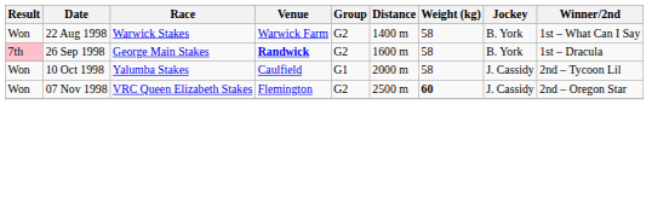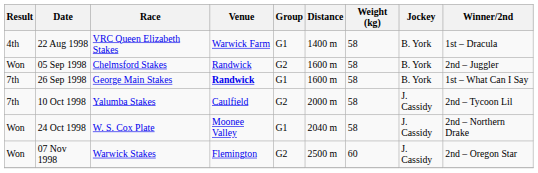 <table class="wikitable">
 <tr style="background:silver; color:black;">
 <th>Result</th>
 <th>Date</th>
 <th>Race</th>
 <th>Venue</th>
 <th>Group</th>
 <th>Distance</th>
 <th>Weight (kg)</th>
 <th>Jockey</th>
 <th>Winner/2nd</th>
 </tr>
 <tr>
-<td>Won</td>
+<td>4th</td>
 <td>22 Aug 1998</td>
-<td><a href='#'>Warwick Stakes</a></td>
+<td><a href='#'>VRC Queen Elizabeth Stakes</a></td>
 <td><a href='#'>Warwick Farm</a></td>
-<td>G2</td>
+<td>G1</td>
 <td>1400 m</td>
-<td>58</td>
-<td>B. York</td>
-<td>1st – What Can I Say</td>
-</tr>
-<tr>
-<td style="background: pink;">7th</td>
-<td>26 Sep 1998</td>
-<td><a href='#'>George Main Stakes</a></td>
-<td><strong><a href='#'>Randwick</a></strong></td>
-<td>G2</td>
-<td>1600 m</td>
 <td>58</td>
 <td>B. York</td>
 <td>1st – Dracula</td>
 </tr>
 <tr>
 <td>Won</td>
+<td>05 Sep 1998</td>
+<td><a href='#'>Chelmsford Stakes</a></td>
+<td><a href='#'>Randwick</a></td>
+<td>G2</td>
+<td>1600 m</td>
+<td>58</td>
+<td>B. York</td>
+<td>2nd – Juggler</td>
+</tr>
+<tr>
+<td>7th</td>
+<td>26 Sep 1998</td>
+<td><a href='#'>George Main Stakes</a></td>
+<td><strong><a href='#'>Randwick</a></strong></td>
+<td>G1</td>
+<td>1600 m</td>
+<td>58</td>
+<td>B. York</td>
+<td>1st – What Can I Say</td>
+</tr>
+<tr>
+<td>7th</td>
 <td>10 Oct 1998</td>
 <td><a href='#'>Yalumba Stakes</a></td>
 <td><a href='#'>Caulfield</a></td>
-<td>G1</td>
+<td>G2</td>
 <td>2000 m</td>
 <td>58</td>
 <td>J. Cassidy</td>
 <td>2nd – Tycoon Lil</td>
 </tr>
 <tr>
 <td>Won</td>
+<td>24 Oct 1998</td>
+<td><a href='#'>W. S. Cox Plate</a></td>
+<td><a href='#'>Moonee Valley</a></td>
+<td>G1</td>
+<td>2040 m</td>
+<td>58</td>
+<td>J. Cassidy</td>
+<td>2nd – Northern Drake</td>
+</tr>
+<tr>
+<td>Won</td>
 <td>07 Nov 1998</td>
-<td><a href='#'>VRC Queen Elizabeth Stakes</a></td>
+<td><a href='#'>Warwick Stakes</a></td>
 <td><a href='#'>Flemington</a></td>
 <td>G2</td>
 <td>2500 m</td>
-<td><strong>60</strong></td>
+<td>60</td>
 <td>J. Cassidy</td>
 <td>2nd – Oregon Star</td>
 </tr>
 <tr>
 </tr>
 </table>
